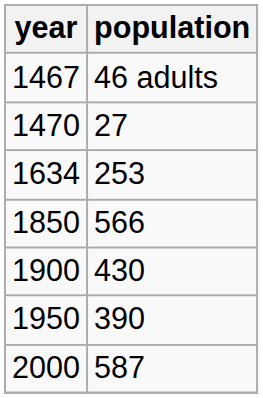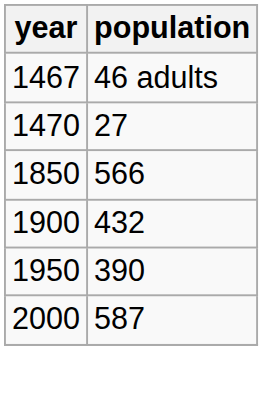 <table class="wikitable">
 <tr>
 <th>year</th>
 <th>population</th>
 </tr>
 <tr>
 <td>1467</td>
 <td>46 adults</td>
 </tr>
 <tr>
 <td>1470</td>
 <td>27</td>
 </tr>
 <tr>
-<td>1634</td>
-<td>253</td>
-</tr>
-<tr>
 <td>1850</td>
 <td>566</td>
 </tr>
 <tr>
 <td>1900</td>
-<td>430</td>
+<td>432</td>
 </tr>
 <tr>
 <td>1950</td>
 <td>390</td>
 </tr>
 <tr>
 <td>2000</td>
 <td>587</td>
 </tr>
 <tr>
 </tr>
 </table>
